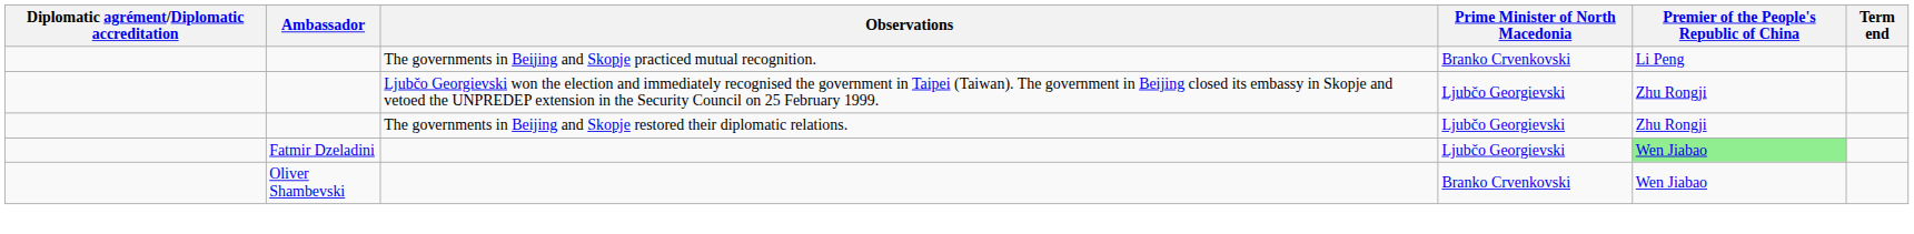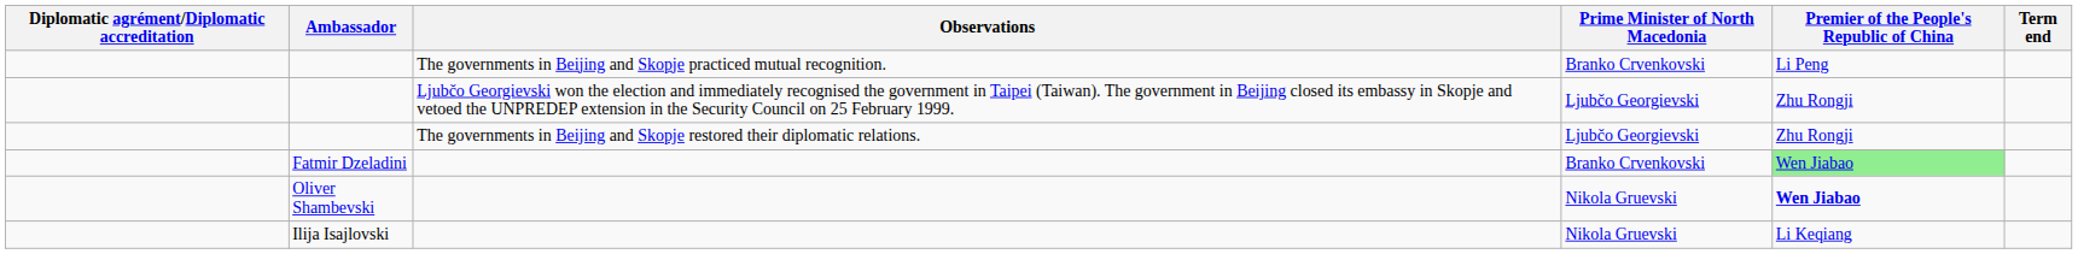 <table class="wikitable sortable">
 <tr>
 <th>Diplomatic <a href='#'>agrément</a>/<a href='#'>Diplomatic accreditation</a></th>
 <th><a href='#'>Ambassador</a></th>
 <th>Observations</th>
 <th><a href='#'>Prime Minister of North Macedonia</a></th>
 <th><a href='#'>Premier of the People's Republic of China</a></th>
 <th>Term end</th>
 </tr>
 <tr>
 <td></td>
 <td></td>
 <td>The governments in <a href='#'>Beijing</a> and <a href='#'>Skopje</a> practiced mutual recognition.</td>
 <td><a href='#'>Branko Crvenkovski</a></td>
 <td><a href='#'>Li Peng</a></td>
 <td></td>
 </tr>
 <tr>
 <td></td>
 <td></td>
 <td><a href='#'>Ljubčo Georgievski</a> won the election and immediately recognised the government in <a href='#'>Taipei</a> (Taiwan). The government in <a href='#'>Beijing</a> closed its embassy in Skopje and vetoed the UNPREDEP extension in the Security Council on 25 February 1999.</td>
 <td><a href='#'>Ljubčo Georgievski</a></td>
 <td><a href='#'>Zhu Rongji</a></td>
 <td></td>
 </tr>
 <tr>
 <td></td>
 <td></td>
 <td>The governments in <a href='#'>Beijing</a> and <a href='#'>Skopje</a> restored their diplomatic relations.</td>
 <td><a href='#'>Ljubčo Georgievski</a></td>
 <td><a href='#'>Zhu Rongji</a></td>
 <td></td>
 </tr>
 <tr>
 <td></td>
 <td><a href='#'>Fatmir Dzeladini</a></td>
 <td></td>
-<td><a href='#'>Ljubčo Georgievski</a></td>
+<td><a href='#'>Branko Crvenkovski</a></td>
 <td style="background: lightgreen;"><a href='#'>Wen Jiabao</a></td>
 <td></td>
 </tr>
 <tr>
 <td></td>
 <td><a href='#'>Oliver Shambevski</a></td>
 <td></td>
-<td><a href='#'>Branko Crvenkovski</a></td>
-<td><a href='#'>Wen Jiabao</a></td>
+<td><a href='#'>Nikola Gruevski</a></td>
+<td><strong><a href='#'>Wen Jiabao</a></strong></td>
+<td></td>
+</tr>
+<tr>
+<td></td>
+<td>Ilija Isajlovski</td>
+<td></td>
+<td><a href='#'>Nikola Gruevski</a></td>
+<td><a href='#'>Li Keqiang</a></td>
 <td></td>
 </tr>
 </table>
